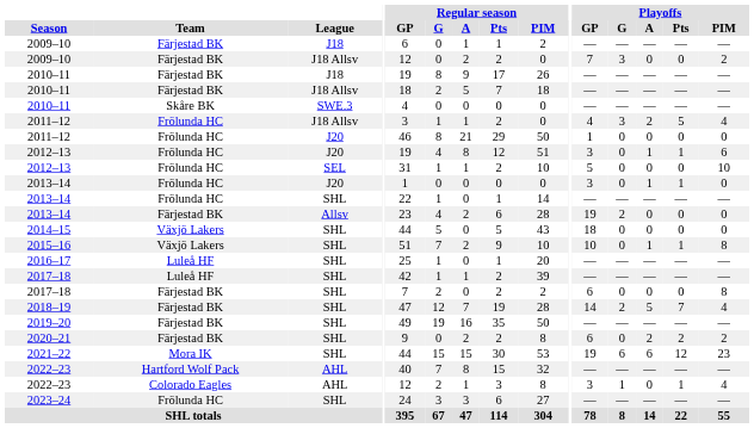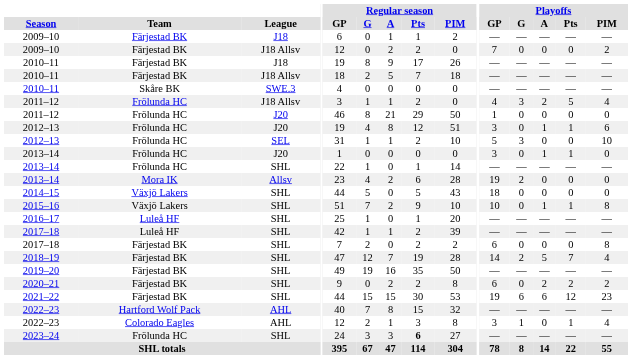 <table border="0" cellpadding="1" cellspacing="0" style="text-align:center; width:60em">
 <tr bgcolor="#e0e0e0">
 <th colspan="3" bgcolor="#ffffff"></th>
 <th rowspan="99" bgcolor="#ffffff"></th>
 <th colspan="5"><a href='#'>Regular season</a></th>
 <th rowspan="99" bgcolor="#ffffff"></th>
 <th colspan="5"><a href='#'>Playoffs</a></th>
 </tr>
 <tr bgcolor="#e0e0e0">
 <th><a href='#'>Season</a></th>
 <th>Team</th>
 <th>League</th>
 <th>GP</th>
 <th><a href='#'>G</a></th>
 <th><a href='#'>A</a></th>
 <th><a href='#'>Pts</a></th>
 <th><a href='#'>PIM</a></th>
 <th>GP</th>
 <th>G</th>
 <th>A</th>
 <th>Pts</th>
 <th>PIM</th>
 </tr>
 <tr>
 <td>2009–10</td>
 <td><a href='#'>Färjestad BK</a></td>
 <td><a href='#'>J18</a></td>
 <td>6</td>
 <td>0</td>
 <td>1</td>
 <td>1</td>
 <td>2</td>
 <td>—</td>
 <td>—</td>
 <td>—</td>
 <td>—</td>
 <td>—</td>
 </tr>
 <tr bgcolor="#f0f0f0">
 <td>2009–10</td>
 <td>Färjestad BK</td>
 <td>J18 Allsv</td>
 <td>12</td>
 <td>0</td>
 <td>2</td>
 <td>2</td>
 <td>0</td>
 <td>7</td>
-<td>3</td>
+<td>0</td>
 <td>0</td>
 <td>0</td>
 <td>2</td>
 </tr>
 <tr>
 <td>2010–11</td>
 <td>Färjestad BK</td>
 <td>J18</td>
 <td>19</td>
 <td>8</td>
 <td>9</td>
 <td>17</td>
 <td>26</td>
 <td>—</td>
 <td>—</td>
 <td>—</td>
 <td>—</td>
 <td>—</td>
 </tr>
 <tr bgcolor="#f0f0f0">
 <td>2010–11</td>
 <td>Färjestad BK</td>
 <td>J18 Allsv</td>
 <td>18</td>
 <td>2</td>
 <td>5</td>
 <td>7</td>
 <td>18</td>
 <td>—</td>
 <td>—</td>
 <td>—</td>
 <td>—</td>
 <td>—</td>
 </tr>
 <tr>
 <td><a href='#'>2010–11</a></td>
 <td>Skåre BK</td>
 <td><a href='#'>SWE.3</a></td>
 <td>4</td>
 <td>0</td>
 <td>0</td>
 <td>0</td>
 <td>0</td>
 <td>—</td>
 <td>—</td>
 <td>—</td>
 <td>—</td>
 <td>—</td>
 </tr>
 <tr bgcolor="#f0f0f0">
 <td>2011–12</td>
 <td><a href='#'>Frölunda HC</a></td>
 <td>J18 Allsv</td>
 <td>3</td>
 <td>1</td>
 <td>1</td>
 <td>2</td>
 <td>0</td>
 <td>4</td>
 <td>3</td>
 <td>2</td>
 <td>5</td>
 <td>4</td>
 </tr>
 <tr>
 <td>2011–12</td>
 <td>Frölunda HC</td>
 <td><a href='#'>J20</a></td>
 <td>46</td>
 <td>8</td>
 <td>21</td>
 <td>29</td>
 <td>50</td>
 <td>1</td>
 <td>0</td>
 <td>0</td>
 <td>0</td>
 <td>0</td>
 </tr>
 <tr bgcolor="#f0f0f0">
 <td>2012–13</td>
 <td>Frölunda HC</td>
 <td>J20</td>
 <td>19</td>
 <td>4</td>
 <td>8</td>
 <td>12</td>
 <td>51</td>
 <td>3</td>
 <td>0</td>
 <td>1</td>
 <td>1</td>
 <td>6</td>
 </tr>
 <tr>
 <td><a href='#'>2012–13</a></td>
 <td>Frölunda HC</td>
 <td><a href='#'>SEL</a></td>
 <td>31</td>
 <td>1</td>
 <td>1</td>
 <td>2</td>
 <td>10</td>
 <td>5</td>
-<td>0</td>
+<td>3</td>
 <td>0</td>
 <td>0</td>
 <td>10</td>
 </tr>
 <tr bgcolor="#f0f0f0">
 <td>2013–14</td>
 <td>Frölunda HC</td>
 <td>J20</td>
 <td>1</td>
 <td>0</td>
 <td>0</td>
 <td>0</td>
 <td>0</td>
 <td>3</td>
 <td>0</td>
 <td>1</td>
 <td>1</td>
 <td>0</td>
 </tr>
 <tr>
 <td><a href='#'>2013–14</a></td>
 <td>Frölunda HC</td>
 <td>SHL</td>
 <td>22</td>
 <td>1</td>
 <td>0</td>
 <td>1</td>
 <td>14</td>
 <td>—</td>
 <td>—</td>
 <td>—</td>
 <td>—</td>
 <td>—</td>
 </tr>
 <tr bgcolor="#f0f0f0">
 <td><a href='#'>2013–14</a></td>
-<td>Färjestad BK</td>
+<td><a href='#'>Mora IK</a></td>
 <td><a href='#'>Allsv</a></td>
 <td>23</td>
 <td>4</td>
 <td>2</td>
 <td>6</td>
 <td>28</td>
 <td>19</td>
 <td>2</td>
 <td>0</td>
 <td>0</td>
 <td>0</td>
 </tr>
 <tr>
 <td><a href='#'>2014–15</a></td>
 <td><a href='#'>Växjö Lakers</a></td>
 <td>SHL</td>
 <td>44</td>
 <td>5</td>
 <td>0</td>
 <td>5</td>
 <td>43</td>
 <td>18</td>
 <td>0</td>
 <td>0</td>
 <td>0</td>
 <td>0</td>
 </tr>
 <tr bgcolor="#f0f0f0">
 <td><a href='#'>2015–16</a></td>
 <td>Växjö Lakers</td>
 <td>SHL</td>
 <td>51</td>
 <td>7</td>
 <td>2</td>
 <td>9</td>
 <td>10</td>
 <td>10</td>
 <td>0</td>
 <td>1</td>
 <td>1</td>
 <td>8</td>
 </tr>
 <tr>
 <td><a href='#'>2016–17</a></td>
 <td><a href='#'>Luleå HF</a></td>
 <td>SHL</td>
 <td>25</td>
 <td>1</td>
 <td>0</td>
 <td>1</td>
 <td>20</td>
 <td>—</td>
 <td>—</td>
 <td>—</td>
 <td>—</td>
 <td>—</td>
 </tr>
 <tr bgcolor="#f0f0f0">
 <td><a href='#'>2017–18</a></td>
 <td>Luleå HF</td>
 <td>SHL</td>
 <td>42</td>
 <td>1</td>
 <td>1</td>
 <td>2</td>
 <td>39</td>
 <td>—</td>
 <td>—</td>
 <td>—</td>
 <td>—</td>
 <td>—</td>
 </tr>
 <tr>
 <td>2017–18</td>
 <td>Färjestad BK</td>
 <td>SHL</td>
 <td>7</td>
 <td>2</td>
 <td>0</td>
 <td>2</td>
 <td>2</td>
 <td>6</td>
 <td>0</td>
 <td>0</td>
 <td>0</td>
 <td>8</td>
 </tr>
 <tr bgcolor="#f0f0f0">
 <td><a href='#'>2018–19</a></td>
 <td>Färjestad BK</td>
 <td>SHL</td>
 <td>47</td>
 <td>12</td>
 <td>7</td>
 <td>19</td>
 <td>28</td>
 <td>14</td>
 <td>2</td>
 <td>5</td>
 <td>7</td>
 <td>4</td>
 </tr>
 <tr>
 <td><a href='#'>2019–20</a></td>
 <td>Färjestad BK</td>
 <td>SHL</td>
 <td>49</td>
 <td>19</td>
 <td>16</td>
 <td>35</td>
 <td>50</td>
 <td>—</td>
 <td>—</td>
 <td>—</td>
 <td>—</td>
 <td>—</td>
 </tr>
 <tr bgcolor="#f0f0f0">
 <td><a href='#'>2020–21</a></td>
 <td>Färjestad BK</td>
 <td>SHL</td>
 <td>9</td>
 <td>0</td>
 <td>2</td>
 <td>2</td>
 <td>8</td>
 <td>6</td>
 <td>0</td>
 <td>2</td>
 <td>2</td>
 <td>2</td>
 </tr>
 <tr>
 <td><a href='#'>2021–22</a></td>
-<td><a href='#'>Mora IK</a></td>
+<td>Färjestad BK</td>
 <td>SHL</td>
 <td>44</td>
 <td>15</td>
 <td>15</td>
 <td>30</td>
 <td>53</td>
 <td>19</td>
 <td>6</td>
 <td>6</td>
 <td>12</td>
 <td>23</td>
 </tr>
 <tr bgcolor="#f0f0f0">
 <td><a href='#'>2022–23</a></td>
 <td><a href='#'>Hartford Wolf Pack</a></td>
 <td><a href='#'>AHL</a></td>
 <td>40</td>
 <td>7</td>
 <td>8</td>
 <td>15</td>
 <td>32</td>
 <td>—</td>
 <td>—</td>
 <td>—</td>
 <td>—</td>
 <td>—</td>
 </tr>
 <tr>
 <td>2022–23</td>
 <td><a href='#'>Colorado Eagles</a></td>
 <td>AHL</td>
 <td>12</td>
 <td>2</td>
 <td>1</td>
 <td>3</td>
 <td>8</td>
 <td>3</td>
 <td>1</td>
 <td>0</td>
 <td>1</td>
 <td>4</td>
 </tr>
 <tr bgcolor="#f0f0f0">
 <td><a href='#'>2023–24</a></td>
 <td>Frölunda HC</td>
 <td>SHL</td>
 <td>24</td>
 <td>3</td>
 <td>3</td>
-<td>6</td>
+<td><strong>6</strong></td>
 <td>27</td>
 <td>—</td>
 <td>—</td>
 <td>—</td>
 <td>—</td>
 <td>—</td>
 </tr>
 <tr bgcolor="#e0e0e0">
 <th colspan="3">SHL totals</th>
 <th>395</th>
 <th>67</th>
 <th>47</th>
 <th>114</th>
 <th>304</th>
 <th>78</th>
 <th>8</th>
 <th>14</th>
 <th>22</th>
 <th>55</th>
 </tr>
 </table>
